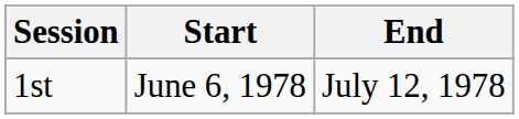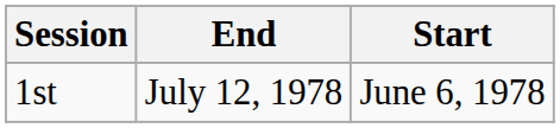 <table class="wikitable">
 <tr>
 <th>Session</th>
+<th>End</th>
 <th>Start</th>
-<th>End</th>
 </tr>
 <tr>
 <td>1st</td>
+<td>July 12, 1978</td>
 <td>June 6, 1978</td>
-<td>July 12, 1978</td>
 </tr>
 </table>
